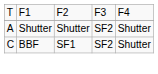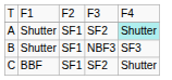 <table class="wikitable">
 <tr>
 <td>T</td>
 <td>F1</td>
 <td>F2</td>
 <td>F3</td>
 <td>F4</td>
 </tr>
 <tr>
 </tr>
 <tr>
 <td>A</td>
 <td>Shutter</td>
+<td>SF1</td>
+<td>SF2</td>
+<td style="background: paleturquoise;">Shutter</td>
+</tr>
+<tr>
+<td>B</td>
 <td>Shutter</td>
-<td>SF2</td>
-<td>Shutter</td>
+<td>SF1</td>
+<td>NBF3</td>
+<td>SF3</td>
 </tr>
 <tr>
 <td>C</td>
 <td>BBF</td>
 <td>SF1</td>
 <td>SF2</td>
 <td>Shutter</td>
 </tr>
 </table>
